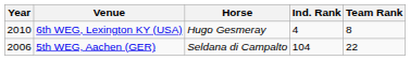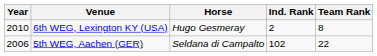 <table class="wikitable">
 <tr>
 <th>Year</th>
 <th>Venue</th>
 <th>Horse</th>
 <th>Ind. Rank</th>
 <th>Team Rank</th>
 </tr>
 <tr>
 <td>2010</td>
 <td><a href='#'>6th WEG, Lexington KY (USA)</a></td>
 <td><em>Hugo Gesmeray</em></td>
-<td>4</td>
+<td>2</td>
 <td>8</td>
 </tr>
 <tr>
 <td>2006</td>
 <td><a href='#'>5th WEG, Aachen (GER)</a></td>
 <td><em>Seldana di Campalto</em></td>
-<td>104</td>
+<td>102</td>
 <td>22</td>
 </tr>
 </table>
